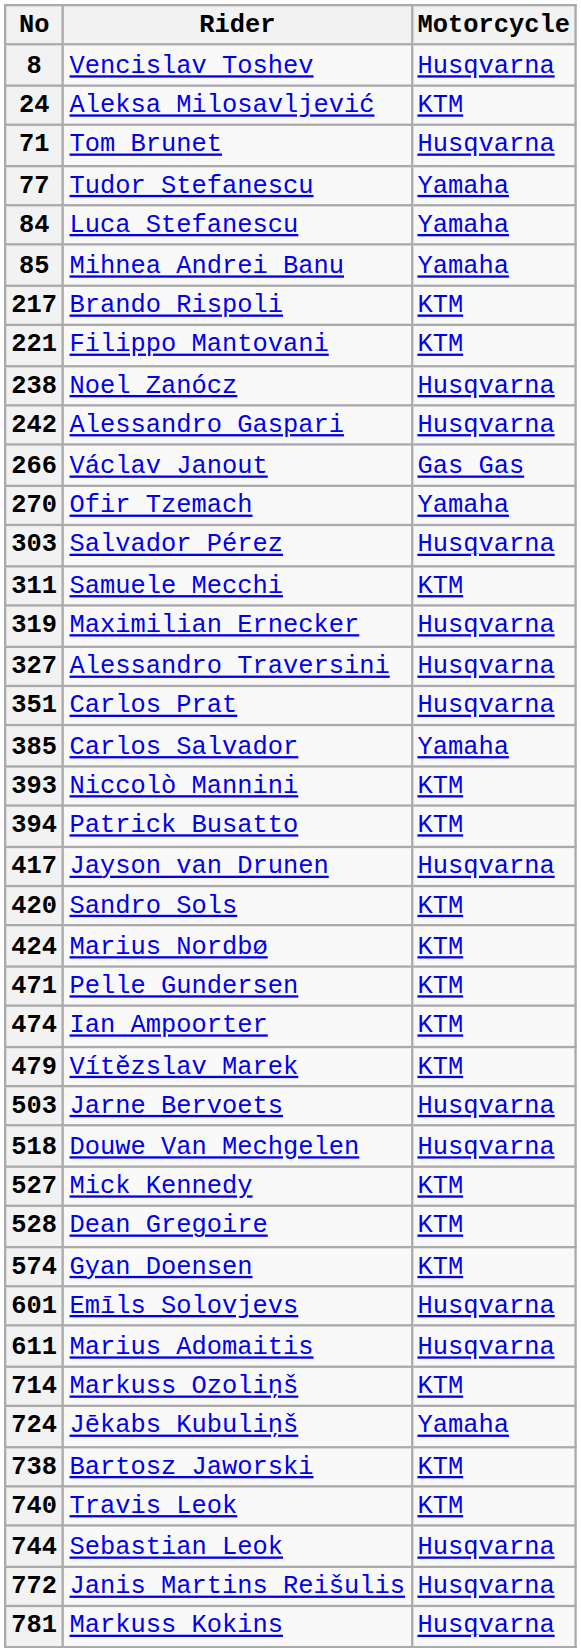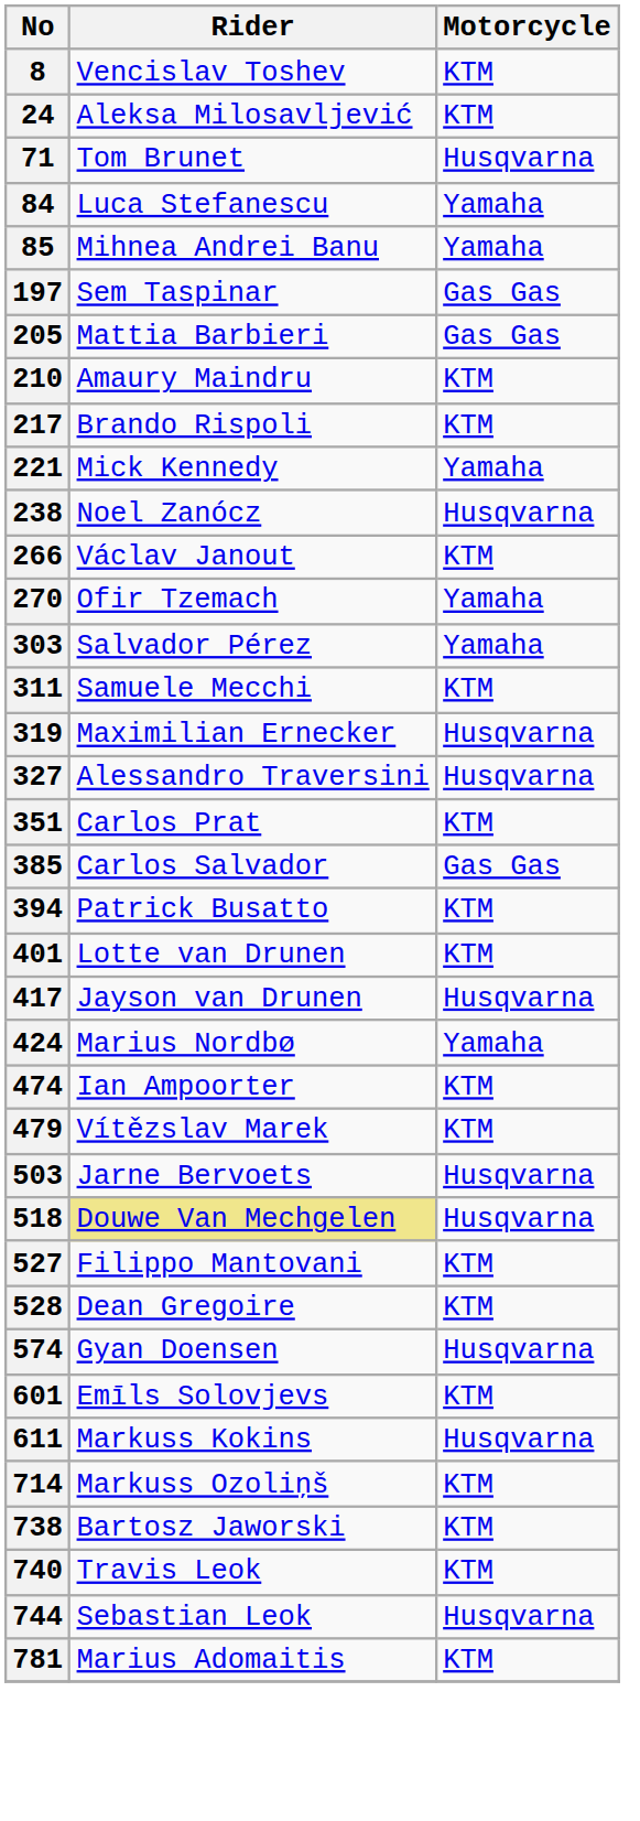 <table class="wikitable" style="font-size: 85%;">
 <tr>
 <th>No</th>
 <th>Rider</th>
 <th>Motorcycle</th>
 </tr>
 <tr>
 <th>8</th>
 <td> <a href='#'>Vencislav Toshev</a></td>
-<td><a href='#'>Husqvarna</a></td>
+<td><a href='#'>KTM</a></td>
 </tr>
 <tr>
 <th>24</th>
 <td> <a href='#'>Aleksa Milosavljević</a></td>
 <td><a href='#'>KTM</a></td>
 </tr>
 <tr>
 <th>71</th>
 <td> <a href='#'>Tom Brunet</a></td>
 <td><a href='#'>Husqvarna</a></td>
 </tr>
 <tr>
-<th>77</th>
-<td> <a href='#'>Tudor Stefanescu</a></td>
-<td><a href='#'>Yamaha</a></td>
-</tr>
-<tr>
 <th>84</th>
 <td> <a href='#'>Luca Stefanescu</a></td>
 <td><a href='#'>Yamaha</a></td>
 </tr>
 <tr>
 <th>85</th>
 <td> <a href='#'>Mihnea Andrei Banu</a></td>
 <td><a href='#'>Yamaha</a></td>
 </tr>
 <tr>
+<th>197</th>
+<td> <a href='#'>Sem Taspinar</a></td>
+<td><a href='#'>Gas Gas</a></td>
+</tr>
+<tr>
+<th>205</th>
+<td> <a href='#'>Mattia Barbieri</a></td>
+<td><a href='#'>Gas Gas</a></td>
+</tr>
+<tr>
+<th>210</th>
+<td> <a href='#'>Amaury Maindru</a></td>
+<td><a href='#'>KTM</a></td>
+</tr>
+<tr>
 <th>217</th>
 <td> <a href='#'>Brando Rispoli</a></td>
 <td><a href='#'>KTM</a></td>
 </tr>
 <tr>
 <th>221</th>
-<td> <a href='#'>Filippo Mantovani</a></td>
-<td><a href='#'>KTM</a></td>
+<td> <a href='#'>Mick Kennedy</a></td>
+<td><a href='#'>Yamaha</a></td>
 </tr>
 <tr>
 <th>238</th>
 <td> <a href='#'>Noel Zanócz</a></td>
 <td><a href='#'>Husqvarna</a></td>
 </tr>
 <tr>
-<th>242</th>
-<td> <a href='#'>Alessandro Gaspari</a></td>
-<td><a href='#'>Husqvarna</a></td>
-</tr>
-<tr>
 <th>266</th>
 <td> <a href='#'>Václav Janout</a></td>
-<td><a href='#'>Gas Gas</a></td>
+<td><a href='#'>KTM</a></td>
 </tr>
 <tr>
 <th>270</th>
 <td> <a href='#'>Ofir Tzemach</a></td>
 <td><a href='#'>Yamaha</a></td>
 </tr>
 <tr>
 <th>303</th>
 <td> <a href='#'>Salvador Pérez</a></td>
-<td><a href='#'>Husqvarna</a></td>
+<td><a href='#'>Yamaha</a></td>
 </tr>
 <tr>
 <th>311</th>
 <td> <a href='#'>Samuele Mecchi</a></td>
 <td><a href='#'>KTM</a></td>
 </tr>
 <tr>
 <th>319</th>
 <td> <a href='#'>Maximilian Ernecker</a></td>
 <td><a href='#'>Husqvarna</a></td>
 </tr>
 <tr>
 <th>327</th>
 <td> <a href='#'>Alessandro Traversini</a></td>
 <td><a href='#'>Husqvarna</a></td>
 </tr>
 <tr>
 <th>351</th>
 <td> <a href='#'>Carlos Prat</a></td>
-<td><a href='#'>Husqvarna</a></td>
+<td><a href='#'>KTM</a></td>
 </tr>
 <tr>
 <th>385</th>
 <td> <a href='#'>Carlos Salvador</a></td>
-<td><a href='#'>Yamaha</a></td>
-</tr>
-<tr>
-<th>393</th>
-<td> <a href='#'>Niccolò Mannini</a></td>
-<td><a href='#'>KTM</a></td>
+<td><a href='#'>Gas Gas</a></td>
 </tr>
 <tr>
 <th>394</th>
 <td> <a href='#'>Patrick Busatto</a></td>
+<td><a href='#'>KTM</a></td>
+</tr>
+<tr>
+<th>401</th>
+<td> <a href='#'>Lotte van Drunen</a></td>
 <td><a href='#'>KTM</a></td>
 </tr>
 <tr>
 <th>417</th>
 <td> <a href='#'>Jayson van Drunen</a></td>
 <td><a href='#'>Husqvarna</a></td>
 </tr>
 <tr>
-<th>420</th>
-<td> <a href='#'>Sandro Sols</a></td>
-<td><a href='#'>KTM</a></td>
-</tr>
-<tr>
 <th>424</th>
 <td> <a href='#'>Marius Nordbø</a></td>
-<td><a href='#'>KTM</a></td>
-</tr>
-<tr>
-<th>471</th>
-<td> <a href='#'>Pelle Gundersen</a></td>
-<td><a href='#'>KTM</a></td>
+<td><a href='#'>Yamaha</a></td>
 </tr>
 <tr>
 <th>474</th>
 <td> <a href='#'>Ian Ampoorter</a></td>
 <td><a href='#'>KTM</a></td>
 </tr>
 <tr>
 <th>479</th>
 <td> <a href='#'>Vítězslav Marek</a></td>
 <td><a href='#'>KTM</a></td>
 </tr>
 <tr>
 <th>503</th>
 <td> <a href='#'>Jarne Bervoets</a></td>
 <td><a href='#'>Husqvarna</a></td>
 </tr>
 <tr>
 <th>518</th>
-<td> <a href='#'>Douwe Van Mechgelen</a></td>
+<td style="background: khaki;"> <a href='#'>Douwe Van Mechgelen</a></td>
 <td><a href='#'>Husqvarna</a></td>
 </tr>
 <tr>
 <th>527</th>
-<td> <a href='#'>Mick Kennedy</a></td>
+<td> <a href='#'>Filippo Mantovani</a></td>
 <td><a href='#'>KTM</a></td>
 </tr>
 <tr>
 <th>528</th>
 <td> <a href='#'>Dean Gregoire</a></td>
 <td><a href='#'>KTM</a></td>
 </tr>
 <tr>
 <th>574</th>
 <td> <a href='#'>Gyan Doensen</a></td>
-<td><a href='#'>KTM</a></td>
+<td><a href='#'>Husqvarna</a></td>
 </tr>
 <tr>
 <th>601</th>
 <td> <a href='#'>Emīls Solovjevs</a></td>
-<td><a href='#'>Husqvarna</a></td>
+<td><a href='#'>KTM</a></td>
 </tr>
 <tr>
 <th>611</th>
-<td> <a href='#'>Marius Adomaitis</a></td>
+<td> <a href='#'>Markuss Kokins</a></td>
 <td><a href='#'>Husqvarna</a></td>
 </tr>
 <tr>
 <th>714</th>
 <td> <a href='#'>Markuss Ozoliņš</a></td>
 <td><a href='#'>KTM</a></td>
-</tr>
-<tr>
-<th>724</th>
-<td> <a href='#'>Jēkabs Kubuliņš</a></td>
-<td><a href='#'>Yamaha</a></td>
 </tr>
 <tr>
 <th>738</th>
 <td> <a href='#'>Bartosz Jaworski</a></td>
 <td><a href='#'>KTM</a></td>
 </tr>
 <tr>
 <th>740</th>
 <td> <a href='#'>Travis Leok</a></td>
 <td><a href='#'>KTM</a></td>
 </tr>
 <tr>
 <th>744</th>
 <td> <a href='#'>Sebastian Leok</a></td>
 <td><a href='#'>Husqvarna</a></td>
 </tr>
 <tr>
-<th>772</th>
-<td> <a href='#'>Janis Martins Reišulis</a></td>
-<td><a href='#'>Husqvarna</a></td>
-</tr>
-<tr>
 <th>781</th>
-<td> <a href='#'>Markuss Kokins</a></td>
-<td><a href='#'>Husqvarna</a></td>
+<td> <a href='#'>Marius Adomaitis</a></td>
+<td><a href='#'>KTM</a></td>
 </tr>
 <tr>
 </tr>
 </table>
